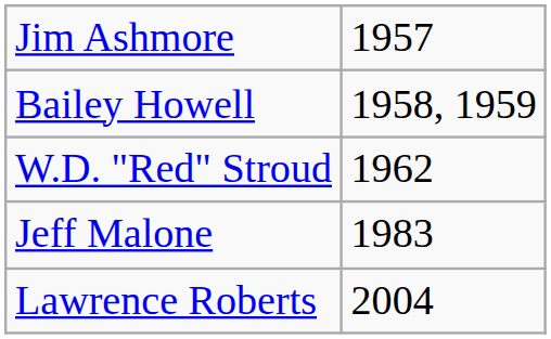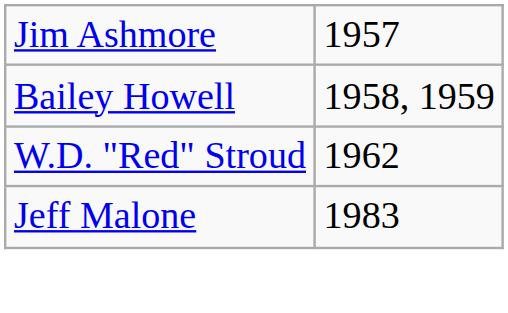 <table class="wikitable">
 <tr>
 <td><a href='#'>Jim Ashmore</a></td>
 <td>1957</td>
 </tr>
 <tr>
 <td><a href='#'>Bailey Howell</a></td>
 <td>1958, 1959</td>
 </tr>
 <tr>
 <td><a href='#'>W.D. "Red" Stroud</a></td>
 <td>1962</td>
 </tr>
 <tr>
 <td><a href='#'>Jeff Malone</a></td>
 <td>1983</td>
 </tr>
-<tr>
-<td><a href='#'>Lawrence Roberts</a></td>
-<td>2004</td>
-</tr>
 </table>
